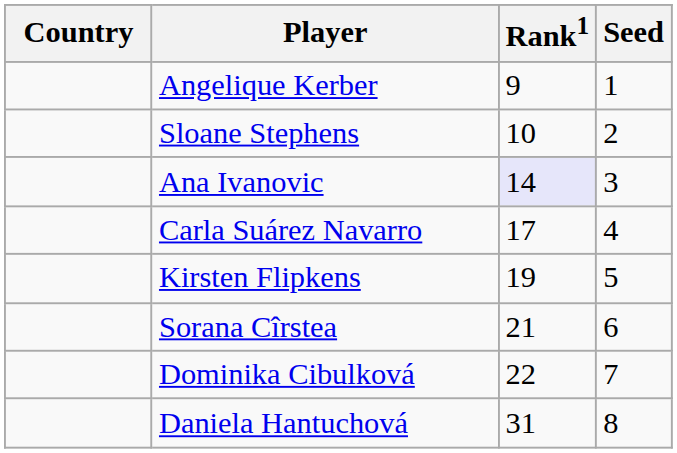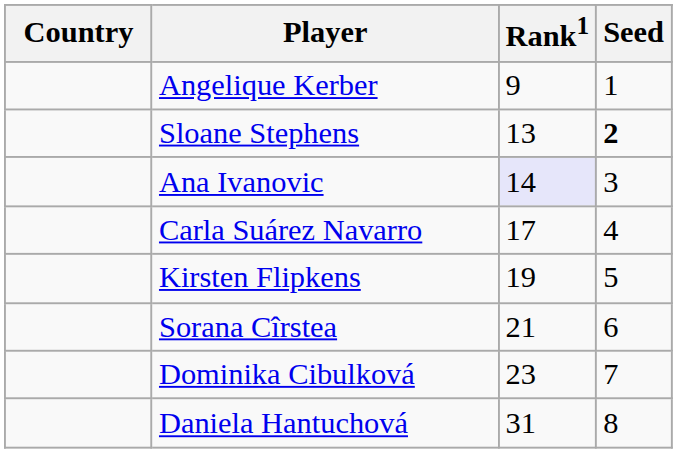 <table class="sortable wikitable">
 <tr>
 <th width="70">Country</th>
 <th width="175">Player</th>
 <th>Rank<sup>1</sup></th>
 <th>Seed</th>
 </tr>
 <tr>
 <td></td>
 <td><a href='#'>Angelique Kerber</a></td>
 <td>9</td>
 <td>1</td>
 </tr>
 <tr>
 <td></td>
 <td><a href='#'>Sloane Stephens</a></td>
-<td>10</td>
-<td>2</td>
+<td>13</td>
+<td><strong>2</strong></td>
 </tr>
 <tr>
 <td></td>
 <td><a href='#'>Ana Ivanovic</a></td>
 <td style="background: lavender;">14</td>
 <td>3</td>
 </tr>
 <tr>
 <td></td>
 <td><a href='#'>Carla Suárez Navarro</a></td>
 <td>17</td>
 <td>4</td>
 </tr>
 <tr>
 <td></td>
 <td><a href='#'>Kirsten Flipkens</a></td>
 <td>19</td>
 <td>5</td>
 </tr>
 <tr>
 <td></td>
 <td><a href='#'>Sorana Cîrstea</a></td>
 <td>21</td>
 <td>6</td>
 </tr>
 <tr>
 <td></td>
 <td><a href='#'>Dominika Cibulková</a></td>
-<td>22</td>
+<td>23</td>
 <td>7</td>
 </tr>
 <tr>
 <td></td>
 <td><a href='#'>Daniela Hantuchová</a></td>
 <td>31</td>
 <td>8</td>
 </tr>
 </table>
